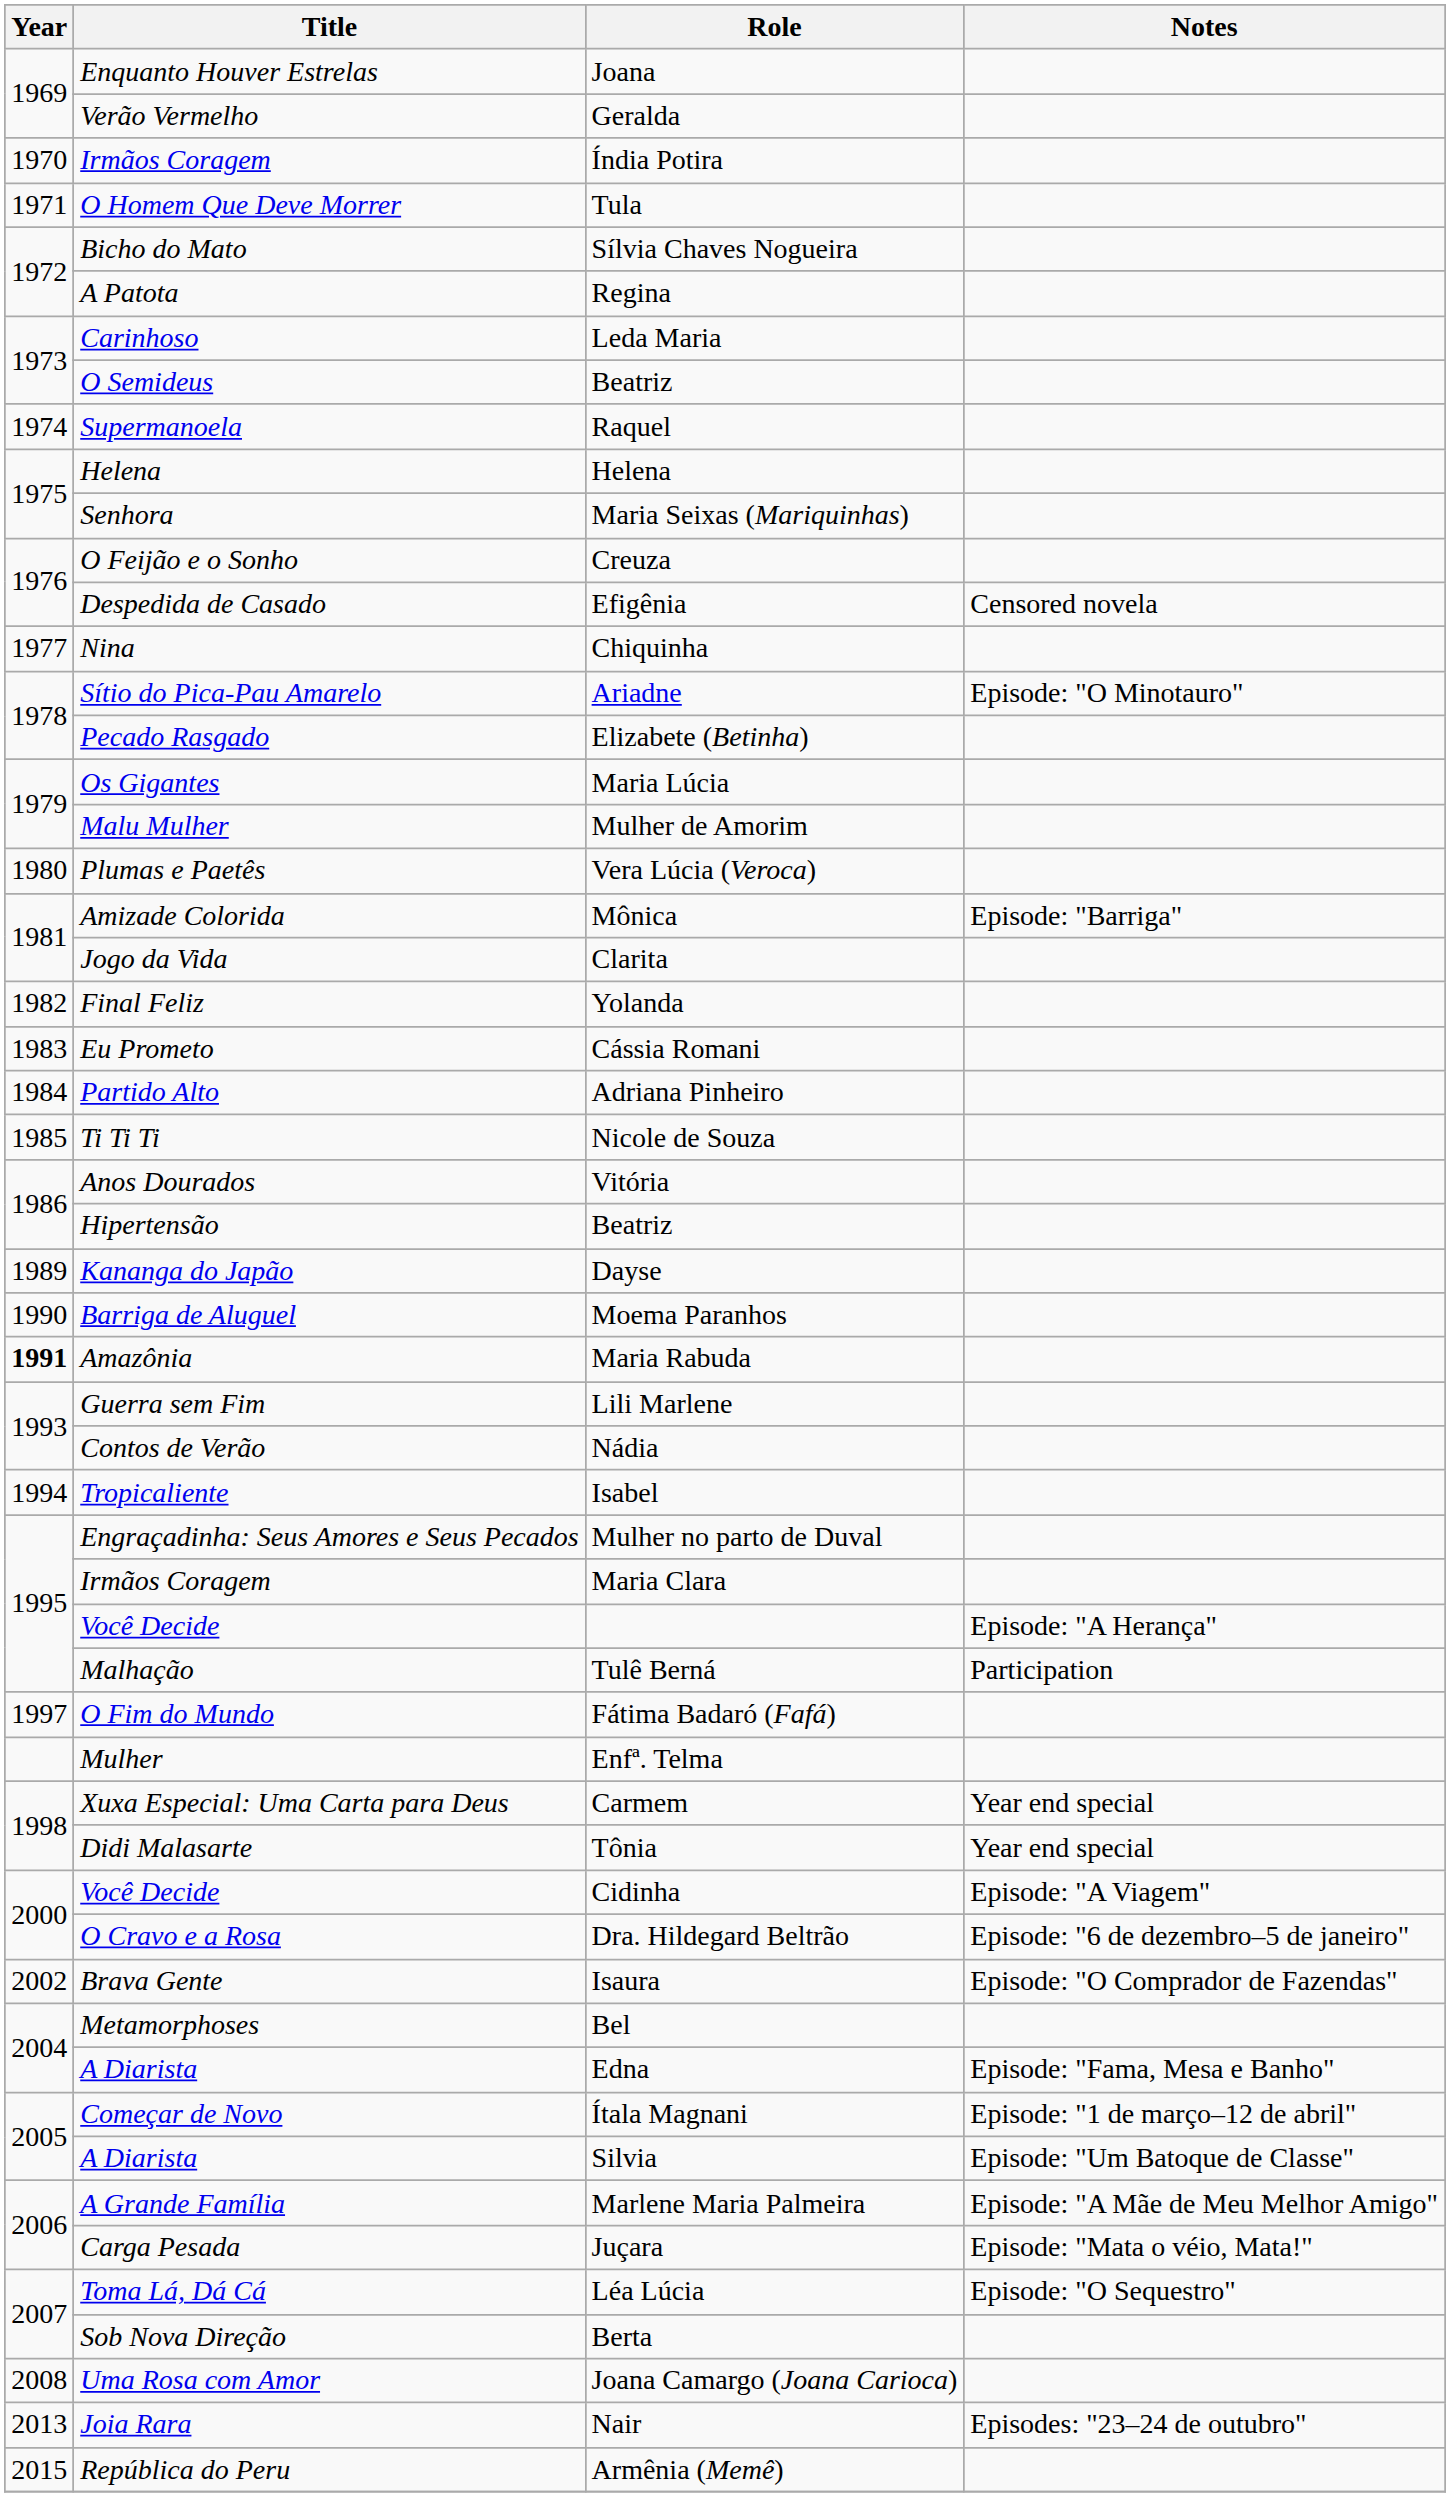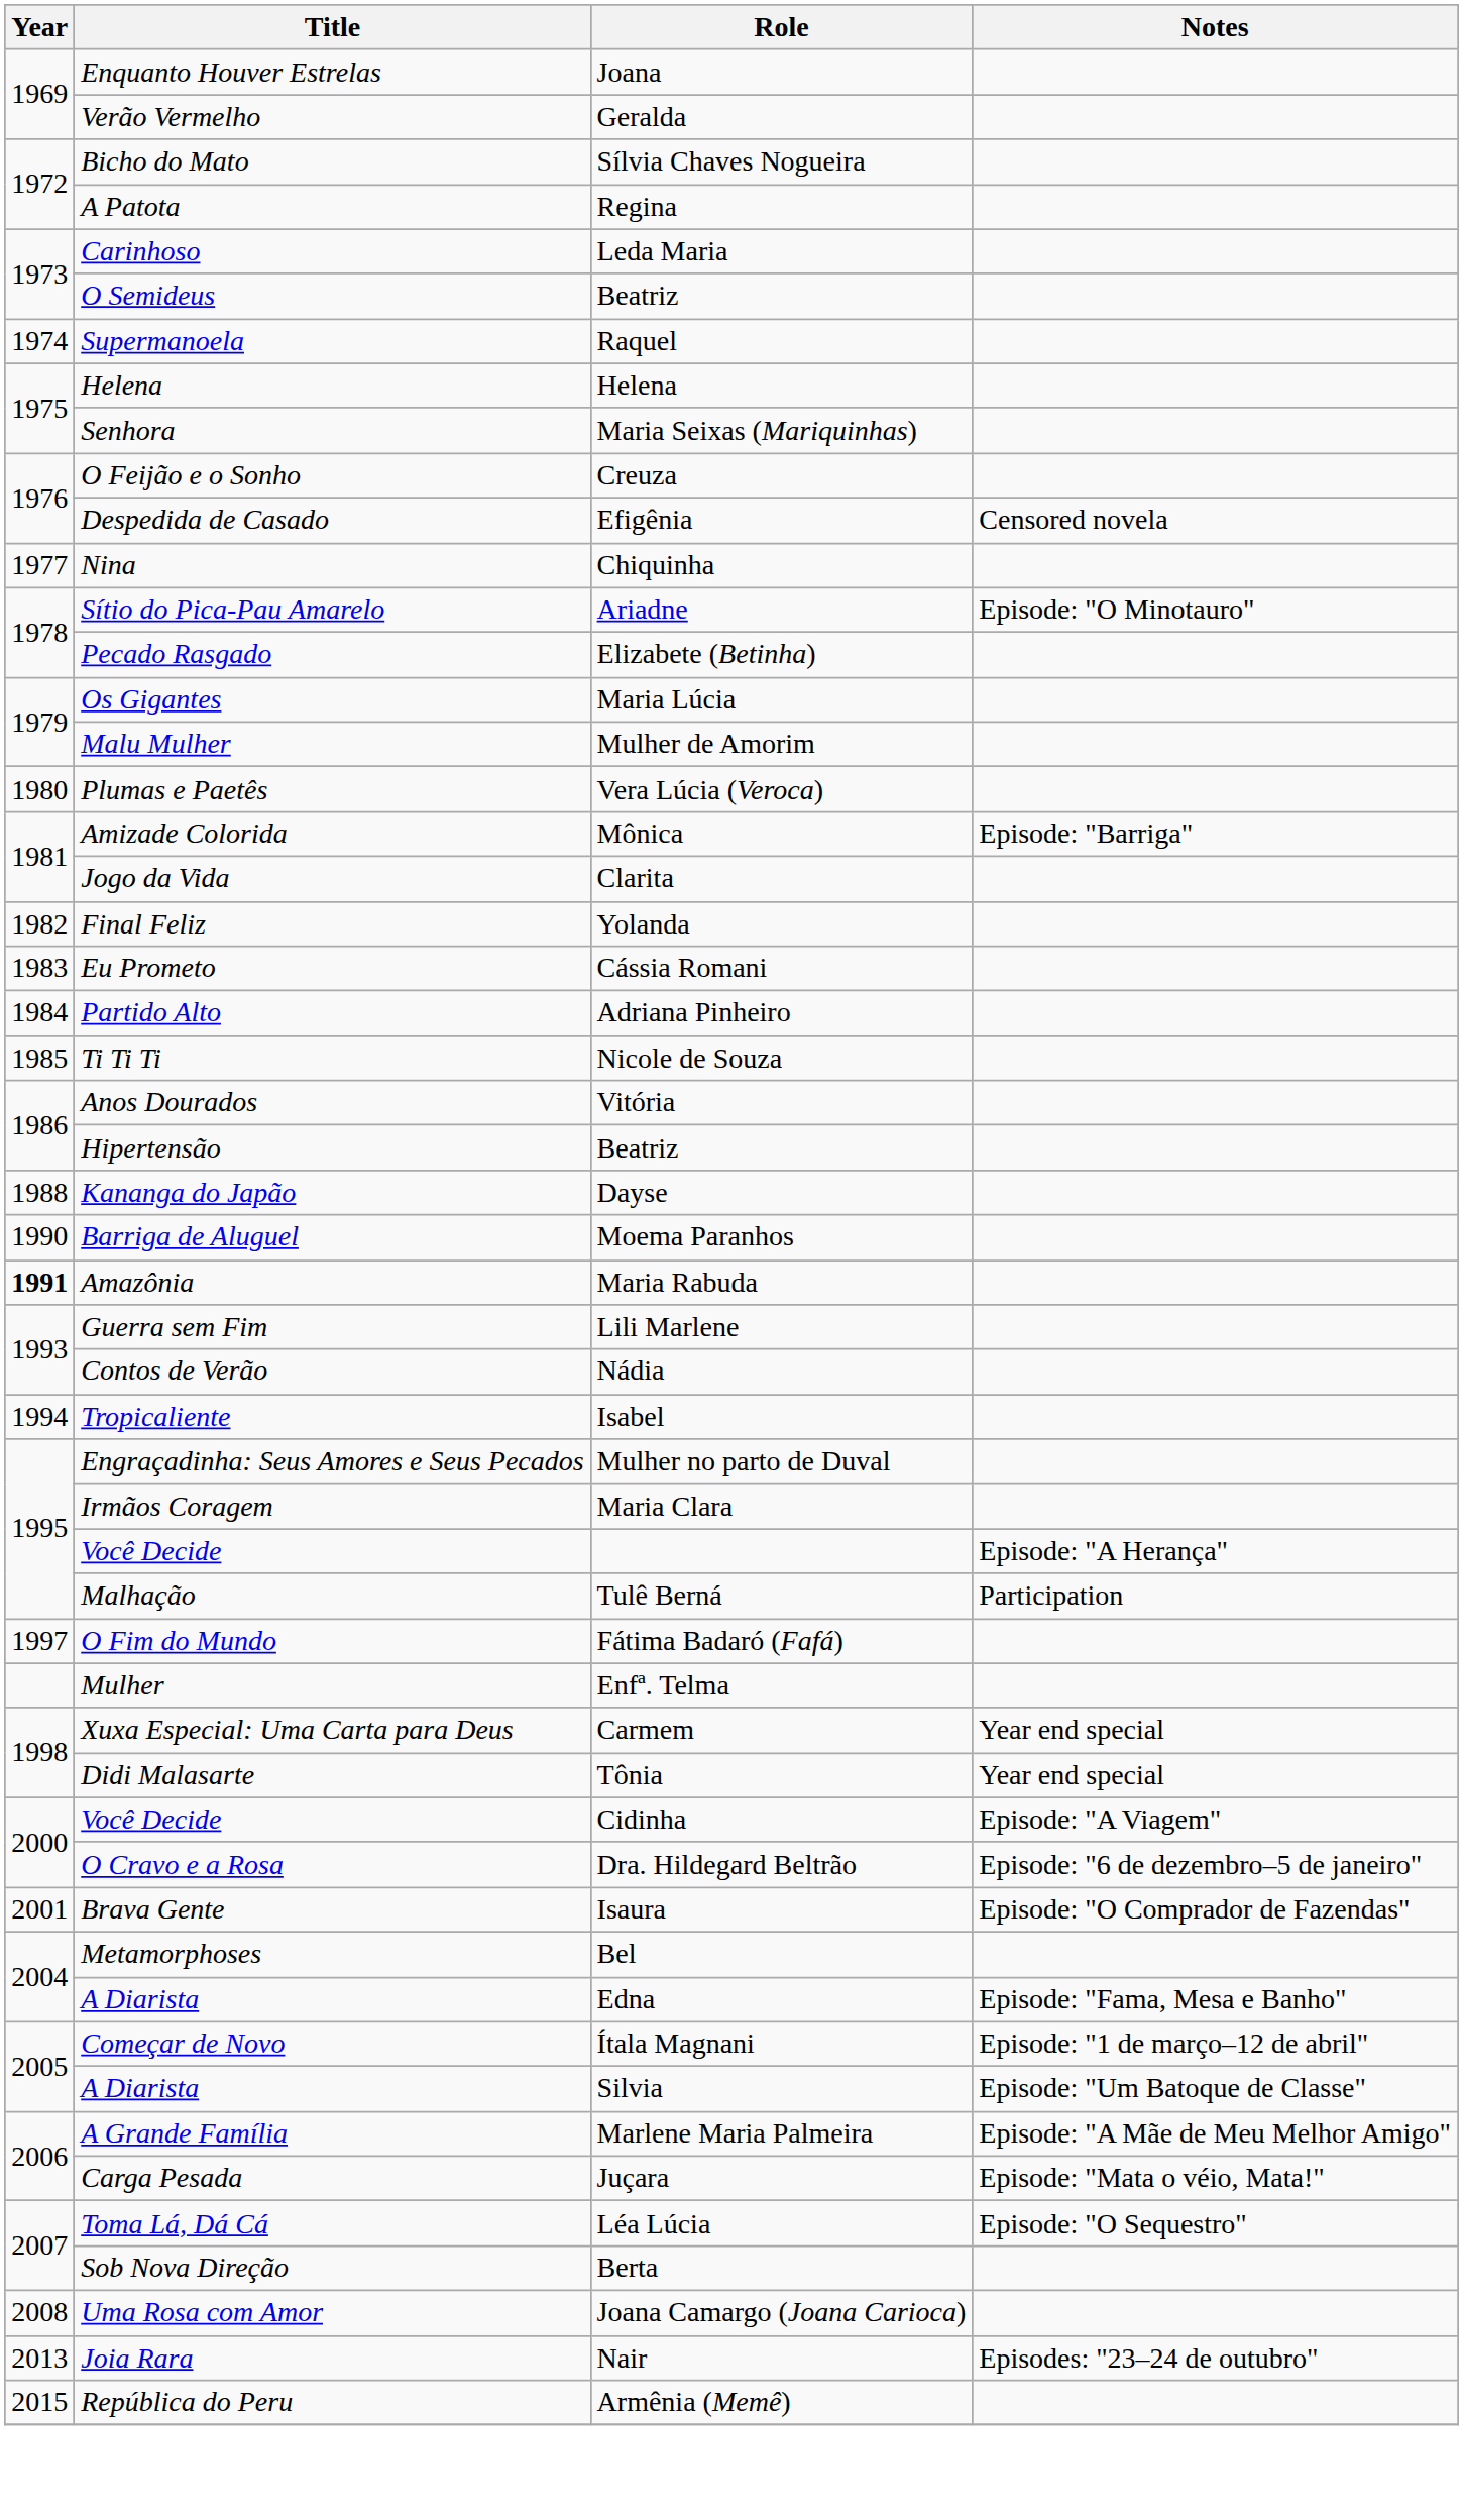 <table class="wikitable">
 <tr>
 <th>Year</th>
 <th>Title</th>
 <th>Role</th>
 <th>Notes</th>
 </tr>
 <tr>
 <td rowspan="2">1969</td>
 <td><em>Enquanto Houver Estrelas</em></td>
 <td>Joana</td>
 <td></td>
 </tr>
 <tr>
 <td><em>Verão Vermelho</em></td>
 <td>Geralda</td>
-<td></td>
-</tr>
-<tr>
-<td>1970</td>
-<td><em><a href='#'>Irmãos Coragem</a></em></td>
-<td>Índia Potira</td>
-<td></td>
-</tr>
-<tr>
-<td>1971</td>
-<td><em><a href='#'>O Homem Que Deve Morrer</a></em></td>
-<td>Tula</td>
 <td></td>
 </tr>
 <tr>
 <td rowspan="2">1972</td>
 <td><em>Bicho do Mato</em></td>
 <td>Sílvia Chaves Nogueira</td>
 <td></td>
 </tr>
 <tr>
 <td><em>A Patota</em></td>
 <td>Regina</td>
 <td></td>
 </tr>
 <tr>
 <td rowspan="2">1973</td>
 <td><em><a href='#'>Carinhoso</a></em></td>
 <td>Leda Maria</td>
 <td></td>
 </tr>
 <tr>
 <td><em><a href='#'>O Semideus</a></em></td>
 <td>Beatriz</td>
 <td></td>
 </tr>
 <tr>
 <td>1974</td>
 <td><em><a href='#'>Supermanoela</a></em></td>
 <td>Raquel</td>
 <td></td>
 </tr>
 <tr>
 <td rowspan="2">1975</td>
 <td><em>Helena</em></td>
 <td>Helena</td>
 <td></td>
 </tr>
 <tr>
 <td><em>Senhora</em></td>
 <td>Maria Seixas (<em>Mariquinhas</em>) </td>
 <td></td>
 </tr>
 <tr>
 <td rowspan="2">1976</td>
 <td><em>O Feijão e o Sonho</em></td>
 <td>Creuza</td>
 <td></td>
 </tr>
 <tr>
 <td><em>Despedida de Casado</em></td>
 <td>Efigênia</td>
 <td>Censored novela</td>
 </tr>
 <tr>
 <td>1977</td>
 <td><em>Nina</em></td>
 <td>Chiquinha</td>
 <td></td>
 </tr>
 <tr>
 <td rowspan="2">1978</td>
 <td><em><a href='#'>Sítio do Pica-Pau Amarelo</a></em></td>
 <td><a href='#'>Ariadne</a></td>
 <td>Episode: "O Minotauro"</td>
 </tr>
 <tr>
 <td><em><a href='#'>Pecado Rasgado</a></em></td>
 <td>Elizabete (<em>Betinha</em>)</td>
 <td></td>
 </tr>
 <tr>
 <td rowspan="2">1979</td>
 <td><em><a href='#'>Os Gigantes</a></em></td>
 <td>Maria Lúcia</td>
 <td></td>
 </tr>
 <tr>
 <td><em><a href='#'>Malu Mulher</a></em></td>
 <td>Mulher de Amorim</td>
 <td></td>
 </tr>
 <tr>
 <td>1980</td>
 <td><em>Plumas e Paetês</em></td>
 <td>Vera Lúcia (<em>Veroca</em>)</td>
 <td></td>
 </tr>
 <tr>
 <td rowspan="2">1981</td>
 <td><em>Amizade Colorida</em></td>
 <td>Mônica </td>
 <td>Episode: "Barriga"</td>
 </tr>
 <tr>
 <td><em>Jogo da Vida</em></td>
 <td>Clarita</td>
 <td></td>
 </tr>
 <tr>
 <td>1982</td>
 <td><em>Final Feliz</em></td>
 <td>Yolanda</td>
 <td></td>
 </tr>
 <tr>
 <td>1983</td>
 <td><em>Eu Prometo</em></td>
 <td>Cássia Romani</td>
 <td></td>
 </tr>
 <tr>
 <td>1984</td>
 <td><em><a href='#'>Partido Alto</a></em></td>
 <td>Adriana Pinheiro</td>
 <td></td>
 </tr>
 <tr>
 <td>1985</td>
 <td><em>Ti Ti Ti</em></td>
 <td>Nicole de Souza</td>
 <td></td>
 </tr>
 <tr>
 <td rowspan="2">1986</td>
 <td><em>Anos Dourados</em></td>
 <td>Vitória</td>
 <td></td>
 </tr>
 <tr>
 <td><em>Hipertensão</em></td>
 <td>Beatriz</td>
 <td></td>
 </tr>
 <tr>
-<td>1989</td>
+<td>1988</td>
 <td><em><a href='#'>Kananga do Japão</a></em></td>
 <td>Dayse</td>
 <td></td>
 </tr>
 <tr>
 <td>1990</td>
 <td><em><a href='#'>Barriga de Aluguel</a></em></td>
 <td>Moema Paranhos</td>
 <td></td>
 </tr>
 <tr>
 <td><strong>1991</strong></td>
 <td><em>Amazônia</em></td>
 <td>Maria Rabuda</td>
 <td></td>
 </tr>
 <tr>
 <td rowspan="2">1993</td>
 <td><em>Guerra sem Fim</em></td>
 <td>Lili Marlene</td>
 <td></td>
 </tr>
 <tr>
 <td><em>Contos de Verão</em></td>
 <td>Nádia</td>
 <td></td>
 </tr>
 <tr>
 <td>1994</td>
 <td><em><a href='#'>Tropicaliente</a></em></td>
 <td>Isabel</td>
 <td></td>
 </tr>
 <tr>
 <td rowspan="4">1995</td>
 <td><em>Engraçadinha: Seus Amores e Seus Pecados</em></td>
 <td>Mulher no parto de Duval</td>
 <td></td>
 </tr>
 <tr>
 <td><em>Irmãos Coragem</em></td>
 <td>Maria Clara</td>
 <td></td>
 </tr>
 <tr>
 <td><em><a href='#'>Você Decide</a></em></td>
 <td></td>
 <td>Episode: "A Herança"</td>
 </tr>
 <tr>
 <td><em>Malhação</em></td>
 <td>Tulê Berná</td>
 <td>Participation</td>
 </tr>
 <tr>
 <td>1997</td>
 <td><em><a href='#'>O Fim do Mundo</a></em></td>
 <td>Fátima Badaró (<em>Fafá</em>)</td>
 <td></td>
 </tr>
 <tr>
 <td></td>
 <td><em>Mulher</em></td>
 <td>Enfª. Telma</td>
 <td></td>
 </tr>
 <tr>
 <td rowspan="2">1998</td>
 <td><em> Xuxa Especial: Uma Carta para Deus</em></td>
 <td>Carmem</td>
 <td>Year end special</td>
 </tr>
 <tr>
 <td><em>Didi Malasarte</em></td>
 <td>Tônia</td>
 <td>Year end special</td>
 </tr>
 <tr>
 <td rowspan="2">2000</td>
 <td><em><a href='#'>Você Decide</a></em></td>
 <td>Cidinha</td>
 <td>Episode: "A Viagem"</td>
 </tr>
 <tr>
 <td><em><a href='#'>O Cravo e a Rosa</a></em></td>
 <td>Dra. Hildegard Beltrão</td>
 <td>Episode: "6 de dezembro–5 de janeiro"</td>
 </tr>
 <tr>
-<td>2002</td>
+<td>2001</td>
 <td><em>Brava Gente</em></td>
 <td>Isaura</td>
 <td>Episode: "O Comprador de Fazendas"</td>
 </tr>
 <tr>
 <td rowspan="2">2004</td>
 <td><em>Metamorphoses</em></td>
 <td>Bel</td>
 <td></td>
 </tr>
 <tr>
 <td><em><a href='#'>A Diarista</a></em></td>
 <td>Edna</td>
 <td>Episode: "Fama, Mesa e Banho"</td>
 </tr>
 <tr>
 <td rowspan="2">2005</td>
 <td><em><a href='#'>Começar de Novo</a></em></td>
 <td>Ítala Magnani</td>
 <td>Episode: "1 de março–12 de abril"</td>
 </tr>
 <tr>
 <td><em><a href='#'>A Diarista</a></em></td>
 <td>Silvia</td>
 <td>Episode: "Um Batoque de Classe"</td>
 </tr>
 <tr>
 <td rowspan="2">2006</td>
 <td><em><a href='#'>A Grande Família</a></em></td>
 <td>Marlene Maria Palmeira</td>
 <td>Episode: "A Mãe de Meu Melhor Amigo"</td>
 </tr>
 <tr>
 <td><em>Carga Pesada</em></td>
 <td>Juçara</td>
 <td>Episode: "Mata o véio, Mata!"</td>
 </tr>
 <tr>
 <td rowspan="2">2007</td>
 <td><em><a href='#'>Toma Lá, Dá Cá</a></em></td>
 <td>Léa Lúcia</td>
 <td>Episode: "O Sequestro"</td>
 </tr>
 <tr>
 <td><em>Sob Nova Direção</em></td>
 <td>Berta</td>
 <td></td>
 </tr>
 <tr>
 <td>2008</td>
 <td><em><a href='#'>Uma Rosa com Amor</a></em></td>
 <td>Joana Camargo (<em>Joana Carioca</em>) </td>
 <td></td>
 </tr>
 <tr>
 <td>2013</td>
 <td><em><a href='#'>Joia Rara</a></em></td>
 <td>Nair</td>
 <td>Episodes: "23–24 de outubro"</td>
 </tr>
 <tr>
 <td>2015</td>
 <td><em>República do Peru</em></td>
 <td>Armênia (<em>Memê</em>)</td>
 <td></td>
 </tr>
 <tr>
 </tr>
 </table>
